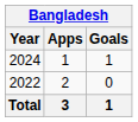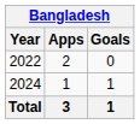 <table class="wikitable" style="text-align:center">
 <tr>
 <th colspan=3><a href='#'>Bangladesh</a></th>
 </tr>
 <tr>
 <th>Year</th>
 <th>Apps</th>
 <th>Goals</th>
 </tr>
 <tr>
+<td>2022</td>
+<td>2</td>
+<td>0</td>
+</tr>
+<tr>
 <td>2024</td>
 <td>1</td>
 <td>1</td>
-</tr>
-<tr>
-<td>2022</td>
-<td>2</td>
-<td>0</td>
 </tr>
 <tr>
 <th>Total</th>
 <th>3</th>
 <th>1</th>
 </tr>
 </table>
